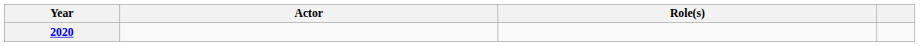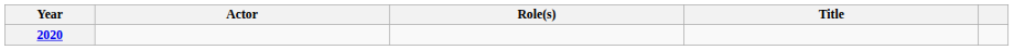 <table class="wikitable unsortable">
 <tr>
 <th scope="col" style="width:3%;">Year</th>
 <th scope="col" style="width:10%;">Actor</th>
 <th scope="col" style="width:10%;">Role(s)</th>
+<th scope="col" style="width:10%;">Title</th>
 <th scope="col" style="width:1%;" class="unsortable"></th>
 </tr>
 <tr>
 <th scope="row", style="text-align:center"><a href='#'>2020</a></th>
 <td></td>
 <td></td>
+<td></td>
 <td style="text-align:center;"></td>
 </tr>
 </table>
